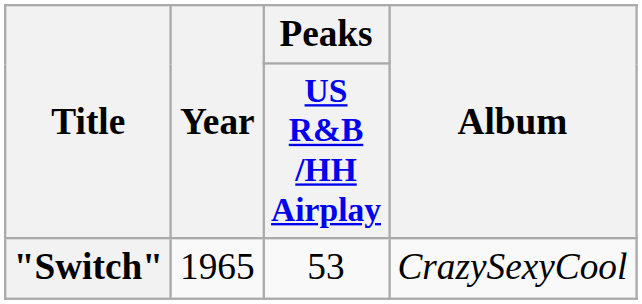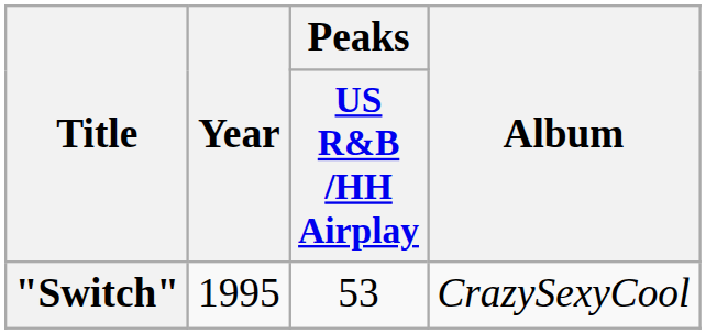 <table class="wikitable plainrowheaders" style="text-align:center;">
 <tr>
 <th scope="col" rowspan="2">Title</th>
 <th scope="col" rowspan="2">Year</th>
 <th scope="col">Peaks</th>
 <th scope="col" rowspan="2">Album</th>
 </tr>
 <tr>
 <th scope="col" style="width:2.5em;font-size:90%;"><a href='#'>US<br>R&B<br>/HH<br>Airplay</a><br></th>
 </tr>
 <tr>
 <th scope="row">"Switch"</th>
-<td>1965</td>
+<td>1995</td>
 <td>53</td>
 <td><em>CrazySexyCool</em></td>
 </tr>
 </table>
